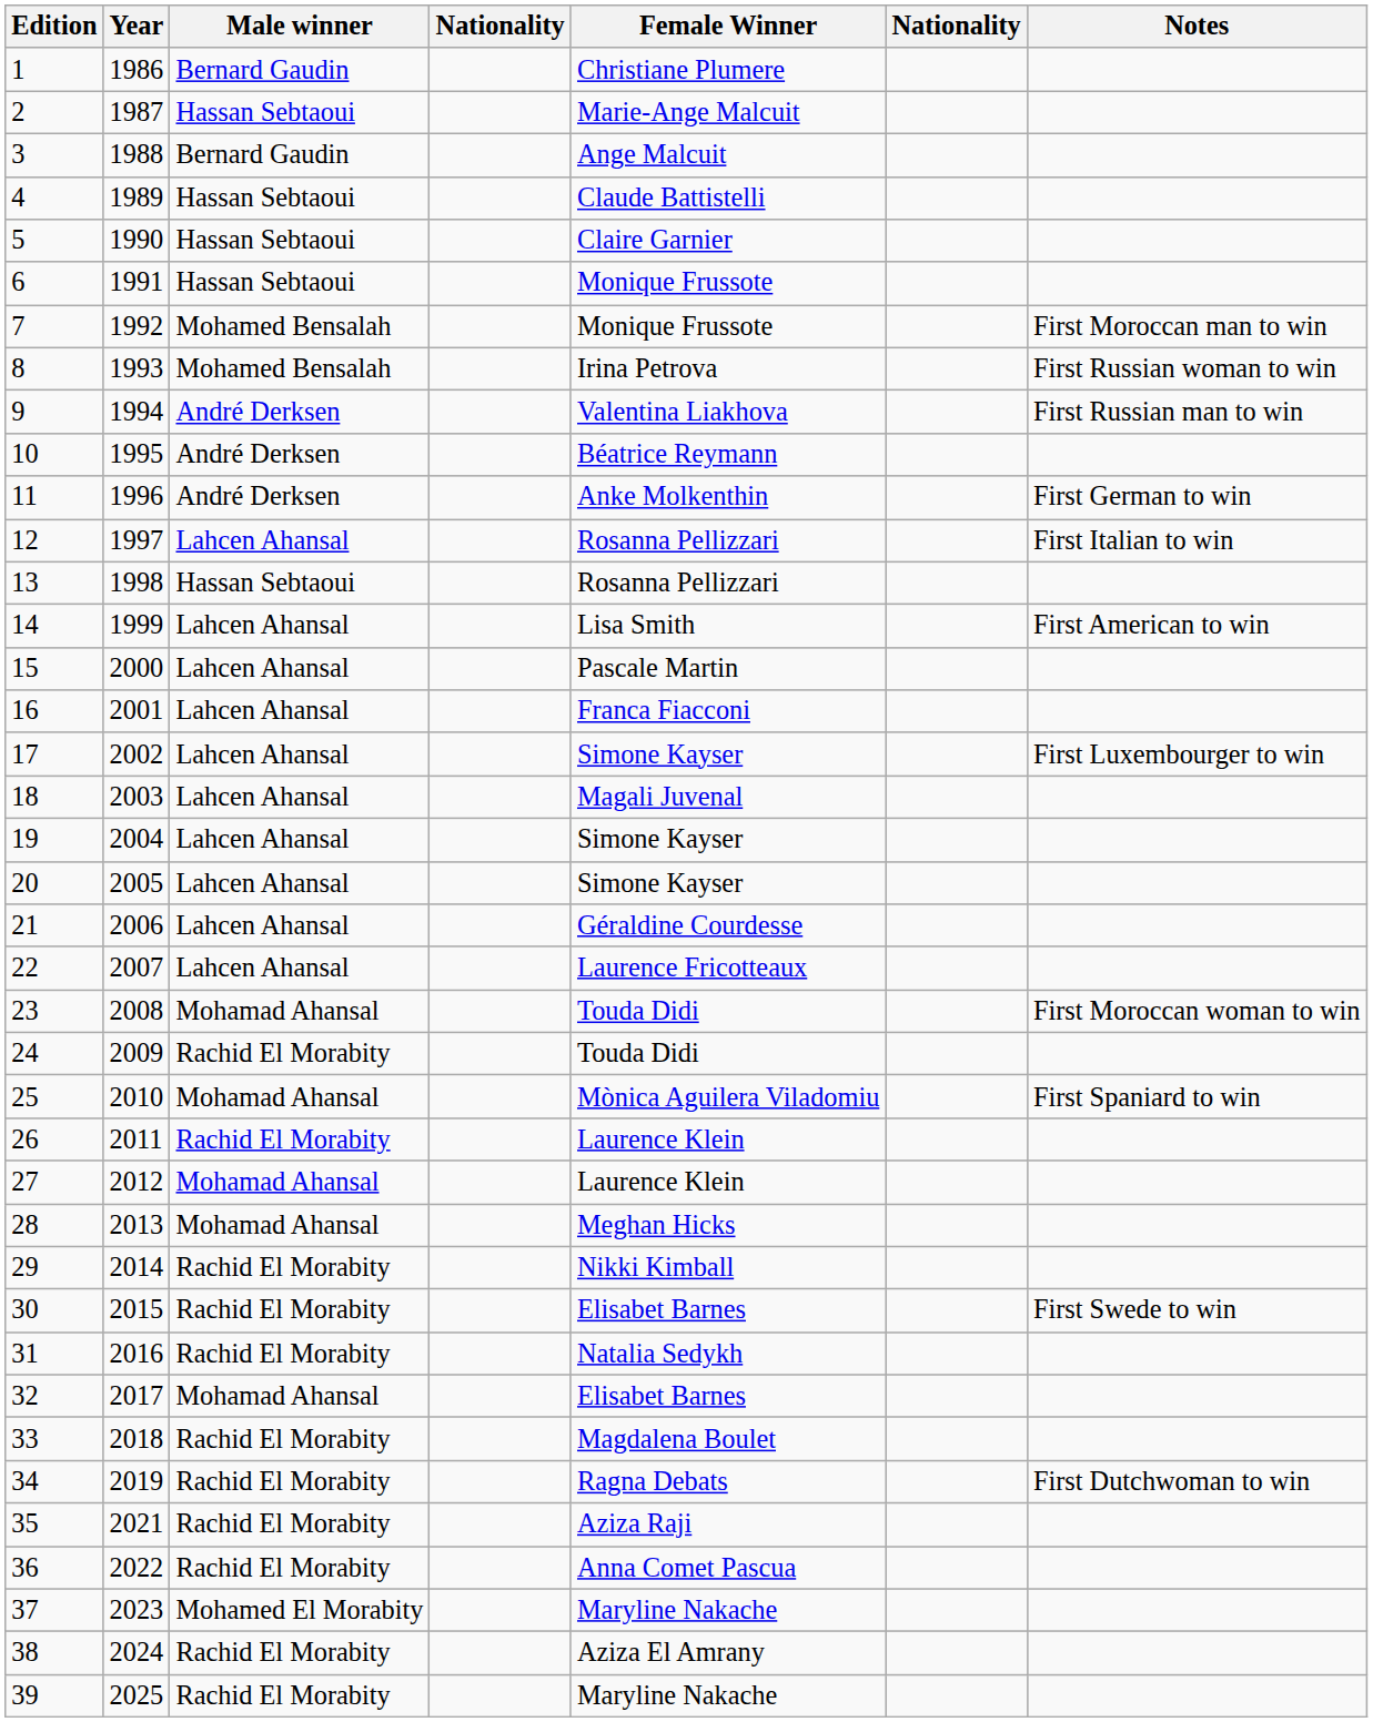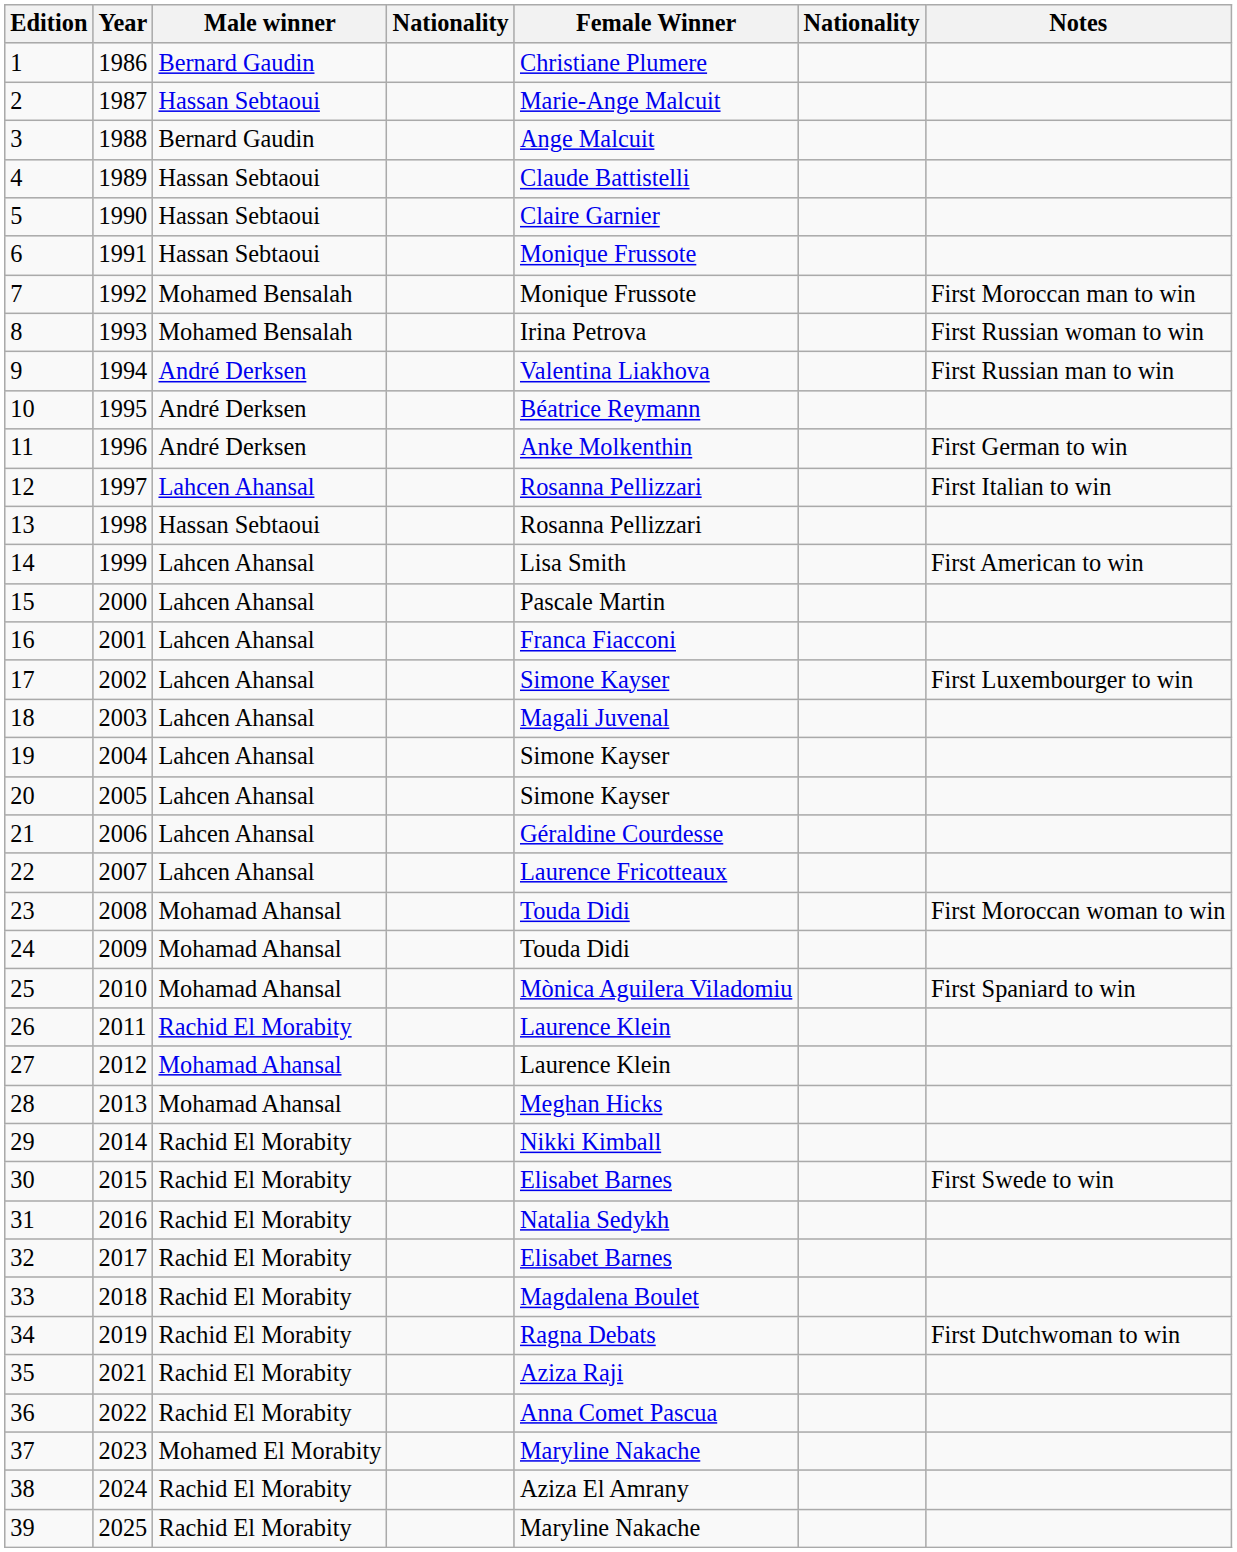 <table class="wikitable sortable">
 <tr>
 <th>Edition</th>
 <th>Year</th>
 <th>Male winner</th>
 <th>Nationality</th>
 <th>Female Winner</th>
 <th>Nationality</th>
 <th>Notes</th>
 </tr>
 <tr>
 <td>1</td>
 <td>1986</td>
 <td><a href='#'>Bernard Gaudin</a></td>
 <td></td>
 <td><a href='#'>Christiane Plumere</a></td>
 <td></td>
 <td></td>
 </tr>
 <tr>
 <td>2</td>
 <td>1987</td>
 <td><a href='#'>Hassan Sebtaoui</a></td>
 <td></td>
 <td><a href='#'>Marie-Ange Malcuit</a></td>
 <td></td>
 <td></td>
 </tr>
 <tr>
 <td>3</td>
 <td>1988</td>
 <td>Bernard Gaudin</td>
 <td></td>
 <td><a href='#'>Ange Malcuit</a></td>
 <td></td>
 <td></td>
 </tr>
 <tr>
 <td>4</td>
 <td>1989</td>
 <td>Hassan Sebtaoui</td>
 <td></td>
 <td><a href='#'>Claude Battistelli</a></td>
 <td></td>
 <td></td>
 </tr>
 <tr>
 <td>5</td>
 <td>1990</td>
 <td>Hassan Sebtaoui</td>
 <td></td>
 <td><a href='#'>Claire Garnier</a></td>
 <td></td>
 <td></td>
 </tr>
 <tr>
 <td>6</td>
 <td>1991</td>
 <td>Hassan Sebtaoui</td>
 <td></td>
 <td><a href='#'>Monique Frussote</a></td>
 <td></td>
 <td></td>
 </tr>
 <tr>
 <td>7</td>
 <td>1992</td>
 <td>Mohamed Bensalah</td>
 <td></td>
 <td>Monique Frussote</td>
 <td></td>
 <td>First Moroccan man to win</td>
 </tr>
 <tr>
 <td>8</td>
 <td>1993</td>
 <td>Mohamed Bensalah</td>
 <td></td>
 <td>Irina Petrova</td>
 <td></td>
 <td>First Russian woman to win</td>
 </tr>
 <tr>
 <td>9</td>
 <td>1994</td>
 <td><a href='#'>André Derksen</a></td>
 <td></td>
 <td><a href='#'>Valentina Liakhova</a></td>
 <td></td>
 <td>First Russian man to win</td>
 </tr>
 <tr>
 <td>10</td>
 <td>1995</td>
 <td>André Derksen</td>
 <td></td>
 <td><a href='#'>Béatrice Reymann</a></td>
 <td></td>
 <td></td>
 </tr>
 <tr>
 <td>11</td>
 <td>1996</td>
 <td>André Derksen</td>
 <td></td>
 <td><a href='#'>Anke Molkenthin</a></td>
 <td></td>
 <td>First German to win</td>
 </tr>
 <tr>
 <td>12</td>
 <td>1997</td>
 <td><a href='#'>Lahcen Ahansal</a></td>
 <td></td>
 <td><a href='#'>Rosanna Pellizzari</a></td>
 <td></td>
 <td>First Italian to win</td>
 </tr>
 <tr>
 <td>13</td>
 <td>1998</td>
 <td>Hassan Sebtaoui</td>
 <td></td>
 <td>Rosanna Pellizzari</td>
 <td></td>
 <td></td>
 </tr>
 <tr>
 <td>14</td>
 <td>1999</td>
 <td>Lahcen Ahansal</td>
 <td></td>
 <td>Lisa Smith</td>
 <td></td>
 <td>First American to win</td>
 </tr>
 <tr>
 <td>15</td>
 <td>2000</td>
 <td>Lahcen Ahansal</td>
 <td></td>
 <td>Pascale Martin</td>
 <td></td>
 <td></td>
 </tr>
 <tr>
 <td>16</td>
 <td>2001</td>
 <td>Lahcen Ahansal</td>
 <td></td>
 <td><a href='#'>Franca Fiacconi</a></td>
 <td></td>
 <td></td>
 </tr>
 <tr>
 <td>17</td>
 <td>2002</td>
 <td>Lahcen Ahansal</td>
 <td></td>
 <td><a href='#'>Simone Kayser</a></td>
 <td></td>
 <td>First Luxembourger to win</td>
 </tr>
 <tr>
 <td>18</td>
 <td>2003</td>
 <td>Lahcen Ahansal</td>
 <td></td>
 <td><a href='#'>Magali Juvenal</a></td>
 <td></td>
 <td></td>
 </tr>
 <tr>
 <td>19</td>
 <td>2004</td>
 <td>Lahcen Ahansal</td>
 <td></td>
 <td>Simone Kayser</td>
 <td></td>
 <td></td>
 </tr>
 <tr>
 <td>20</td>
 <td>2005</td>
 <td>Lahcen Ahansal</td>
 <td></td>
 <td>Simone Kayser</td>
 <td></td>
 <td></td>
 </tr>
 <tr>
 <td>21</td>
 <td>2006</td>
 <td>Lahcen Ahansal</td>
 <td></td>
 <td><a href='#'>Géraldine Courdesse</a></td>
 <td></td>
 <td></td>
 </tr>
 <tr>
 <td>22</td>
 <td>2007</td>
 <td>Lahcen Ahansal</td>
 <td></td>
 <td><a href='#'>Laurence Fricotteaux</a></td>
 <td></td>
 <td></td>
 </tr>
 <tr>
 <td>23</td>
 <td>2008</td>
 <td>Mohamad Ahansal</td>
 <td></td>
 <td><a href='#'>Touda Didi</a></td>
 <td></td>
 <td>First Moroccan woman to win</td>
 </tr>
 <tr>
 <td>24</td>
 <td>2009</td>
-<td>Rachid El Morabity</td>
+<td>Mohamad Ahansal</td>
 <td></td>
 <td>Touda Didi</td>
 <td></td>
 <td></td>
 </tr>
 <tr>
 <td>25</td>
 <td>2010</td>
 <td>Mohamad Ahansal</td>
 <td></td>
 <td><a href='#'>Mònica Aguilera Viladomiu</a></td>
 <td></td>
 <td>First Spaniard to win</td>
 </tr>
 <tr>
 <td>26</td>
 <td>2011</td>
 <td><a href='#'>Rachid El Morabity</a></td>
 <td></td>
 <td><a href='#'>Laurence Klein</a></td>
 <td></td>
 <td></td>
 </tr>
 <tr>
 <td>27</td>
 <td>2012</td>
 <td><a href='#'>Mohamad Ahansal</a></td>
 <td></td>
 <td>Laurence Klein</td>
 <td></td>
 <td></td>
 </tr>
 <tr>
 <td>28</td>
 <td>2013</td>
 <td>Mohamad Ahansal</td>
 <td></td>
 <td><a href='#'>Meghan Hicks</a></td>
 <td></td>
 <td></td>
 </tr>
 <tr>
 <td>29</td>
 <td>2014</td>
 <td>Rachid El Morabity</td>
 <td></td>
 <td><a href='#'>Nikki Kimball</a></td>
 <td></td>
 <td></td>
 </tr>
 <tr>
 <td>30</td>
 <td>2015</td>
 <td>Rachid El Morabity</td>
 <td></td>
 <td><a href='#'>Elisabet Barnes</a></td>
 <td></td>
 <td>First Swede to win</td>
 </tr>
 <tr>
 <td>31</td>
 <td>2016</td>
 <td>Rachid El Morabity</td>
 <td></td>
 <td><a href='#'>Natalia Sedykh</a></td>
 <td></td>
 <td></td>
 </tr>
 <tr>
 <td>32</td>
 <td>2017</td>
-<td>Mohamad Ahansal</td>
+<td>Rachid El Morabity</td>
 <td></td>
 <td><a href='#'>Elisabet Barnes</a></td>
 <td></td>
 <td></td>
 </tr>
 <tr>
 <td>33</td>
 <td>2018</td>
 <td>Rachid El Morabity</td>
 <td></td>
 <td><a href='#'>Magdalena Boulet</a></td>
 <td></td>
 <td></td>
 </tr>
 <tr>
 <td>34</td>
 <td>2019</td>
 <td>Rachid El Morabity</td>
 <td></td>
 <td><a href='#'>Ragna Debats</a></td>
 <td></td>
 <td>First Dutchwoman to win</td>
 </tr>
 <tr>
 <td>35</td>
 <td>2021</td>
 <td>Rachid El Morabity</td>
 <td></td>
 <td><a href='#'>Aziza Raji</a></td>
 <td></td>
 <td></td>
 </tr>
 <tr>
 <td>36</td>
 <td>2022</td>
 <td>Rachid El Morabity</td>
 <td></td>
 <td><a href='#'>Anna Comet Pascua</a></td>
 <td></td>
 <td></td>
 </tr>
 <tr>
 <td>37</td>
 <td>2023</td>
 <td>Mohamed El Morabity</td>
 <td></td>
 <td><a href='#'>Maryline Nakache</a></td>
 <td></td>
 <td></td>
 </tr>
 <tr>
 <td>38</td>
 <td>2024</td>
 <td>Rachid El Morabity</td>
 <td></td>
 <td>Aziza El Amrany</td>
 <td></td>
 <td></td>
 </tr>
 <tr>
 <td>39</td>
 <td>2025</td>
 <td>Rachid El Morabity</td>
 <td></td>
 <td>Maryline Nakache</td>
 <td></td>
 <td></td>
 </tr>
 <tr>
 </tr>
 </table>
